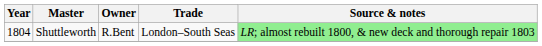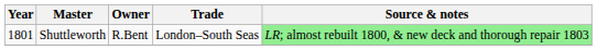 <table class=" wikitable">
 <tr>
 <th>Year</th>
 <th>Master</th>
 <th>Owner</th>
 <th>Trade</th>
 <th>Source & notes</th>
 </tr>
 <tr>
-<td>1804</td>
+<td>1801</td>
 <td>Shuttleworth</td>
 <td>R.Bent</td>
 <td>London–South Seas</td>
 <td style="background: lightgreen;"><em>LR</em>; almost rebuilt 1800, & new deck and thorough repair 1803</td>
 </tr>
 <tr>
 </tr>
 </table>
